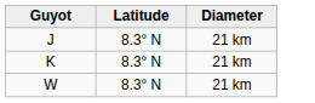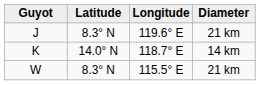 <table class="wikitable">
 <tr>
 <th width="25%" style="background:#eeeeee;">Guyot</th>
 <th width="25%" style="background:#eeeeee;">Latitude</th>
+<th width="25%" style="background:#eeeeee;">Longitude</th>
 <th width="25%" style="background:#eeeeee;">Diameter</th>
 </tr>
 <tr>
 <td align="center">J</td>
 <td align="center">8.3° N</td>
+<td align="center">119.6° E</td>
 <td align="center">21 km</td>
 </tr>
 <tr>
 <td align="center">K</td>
-<td align="center">8.3° N</td>
-<td align="center">21 km</td>
+<td align="center">14.0° N</td>
+<td align="center">118.7° E</td>
+<td align="center">14 km</td>
 </tr>
 <tr>
 <td align="center">W</td>
 <td align="center">8.3° N</td>
+<td align="center">115.5° E</td>
 <td align="center">21 km</td>
 </tr>
 </table>
